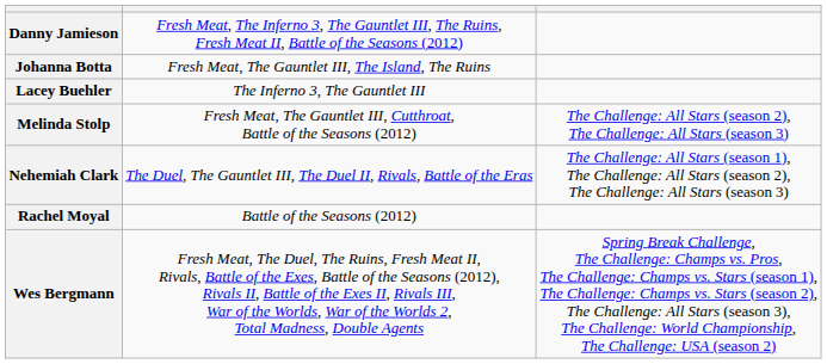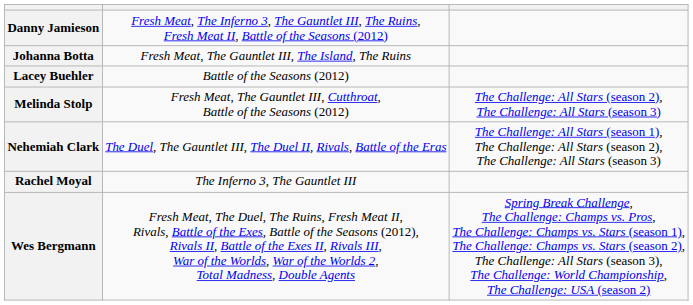 <table class="wikitable" style="text-align:center">
 <tr>
 <th scope="col"></th>
 <th scope="col"></th>
 <th scope="col"></th>
 </tr>
 <tr>
 <th scope="row" nowrap>Danny Jamieson</th>
 <td><em><a href='#'>Fresh Meat</a></em>, <em><a href='#'>The Inferno 3</a></em>, <em><a href='#'>The Gauntlet III</a></em>, <em><a href='#'>The Ruins</a></em>,<br><em><a href='#'>Fresh Meat II</a></em>, <a href='#'><em>Battle of the Seasons</em> (2012)</a></td>
 <td></td>
 </tr>
 <tr>
 <th scope="row">Johanna Botta</th>
 <td><em>Fresh Meat</em>, <em>The Gauntlet III</em>, <em><a href='#'>The Island</a></em>, <em>The Ruins</em></td>
 <td></td>
 </tr>
 <tr>
 <th scope="row">Lacey Buehler</th>
-<td><em>The Inferno 3</em>, <em>The Gauntlet III</em></td>
+<td><em>Battle of the Seasons</em> (2012)</td>
 <td></td>
 </tr>
 <tr>
 <th scope="row">Melinda Stolp</th>
 <td><em>Fresh Meat</em>, <em>The Gauntlet III</em>, <em><a href='#'>Cutthroat</a></em>,<br><em>Battle of the Seasons</em> (2012)</td>
 <td><a href='#'><em>The Challenge: All Stars</em> (season 2)</a>,<br><a href='#'><em>The Challenge: All Stars</em> (season 3)</a></td>
 </tr>
 <tr>
 <th scope="row">Nehemiah Clark</th>
 <td><em><a href='#'>The Duel</a></em>, <em>The Gauntlet III</em>, <em><a href='#'>The Duel II</a></em>, <em><a href='#'>Rivals</a></em>, <em><a href='#'>Battle of the Eras</a></em></td>
 <td><a href='#'><em>The Challenge: All Stars</em> (season 1)</a>,<br><em>The Challenge: All Stars</em> (season 2),<br><em>The Challenge: All Stars</em> (season 3)</td>
 </tr>
 <tr>
 <th scope="row">Rachel Moyal</th>
-<td><em>Battle of the Seasons</em> (2012)</td>
+<td><em>The Inferno 3</em>, <em>The Gauntlet III</em></td>
 <td></td>
 </tr>
 <tr>
 <th scope="row">Wes Bergmann</th>
 <td><em>Fresh Meat</em>, <em>The Duel</em>, <em>The Ruins</em>, <em>Fresh Meat II</em>,<br><em>Rivals</em>, <em><a href='#'>Battle of the Exes</a></em>, <em>Battle of the Seasons</em> (2012),<br><em><a href='#'>Rivals II</a></em>, <em><a href='#'>Battle of the Exes II</a></em>, <em><a href='#'>Rivals III</a></em>,<br><em><a href='#'>War of the Worlds</a></em>, <em><a href='#'>War of the Worlds 2</a></em>,<br><em><a href='#'>Total Madness</a></em>, <em><a href='#'>Double Agents</a></em></td>
 <td><em><a href='#'>Spring Break Challenge</a></em>,<br><em><a href='#'>The Challenge: Champs vs. Pros</a></em>,<br><a href='#'><em>The Challenge: Champs vs. Stars</em> (season 1)</a>,<br><a href='#'><em>The Challenge: Champs vs. Stars</em> (season 2)</a>,<br><em>The Challenge: All Stars</em> (season 3),<br><em><a href='#'>The Challenge: World Championship</a></em>,<br><a href='#'><em>The Challenge: USA</em> (season 2)</a></td>
 </tr>
 </table>
